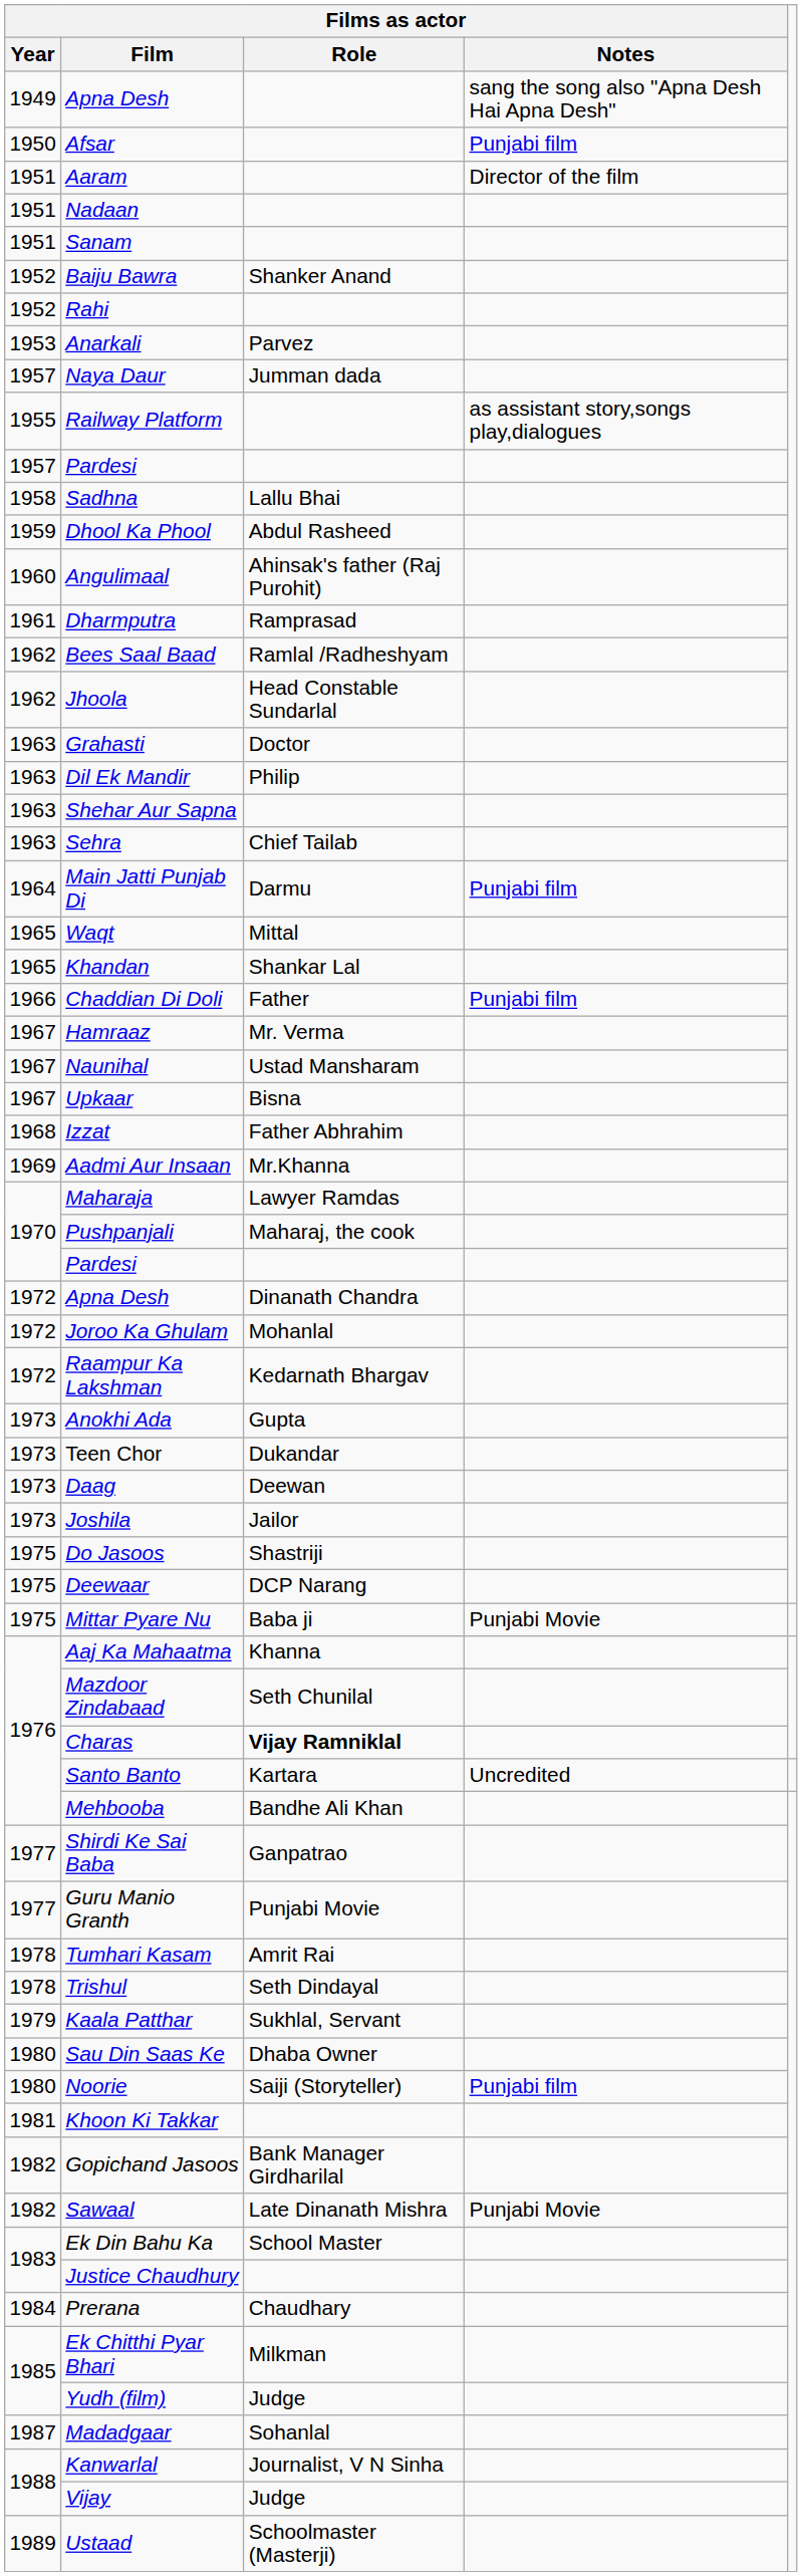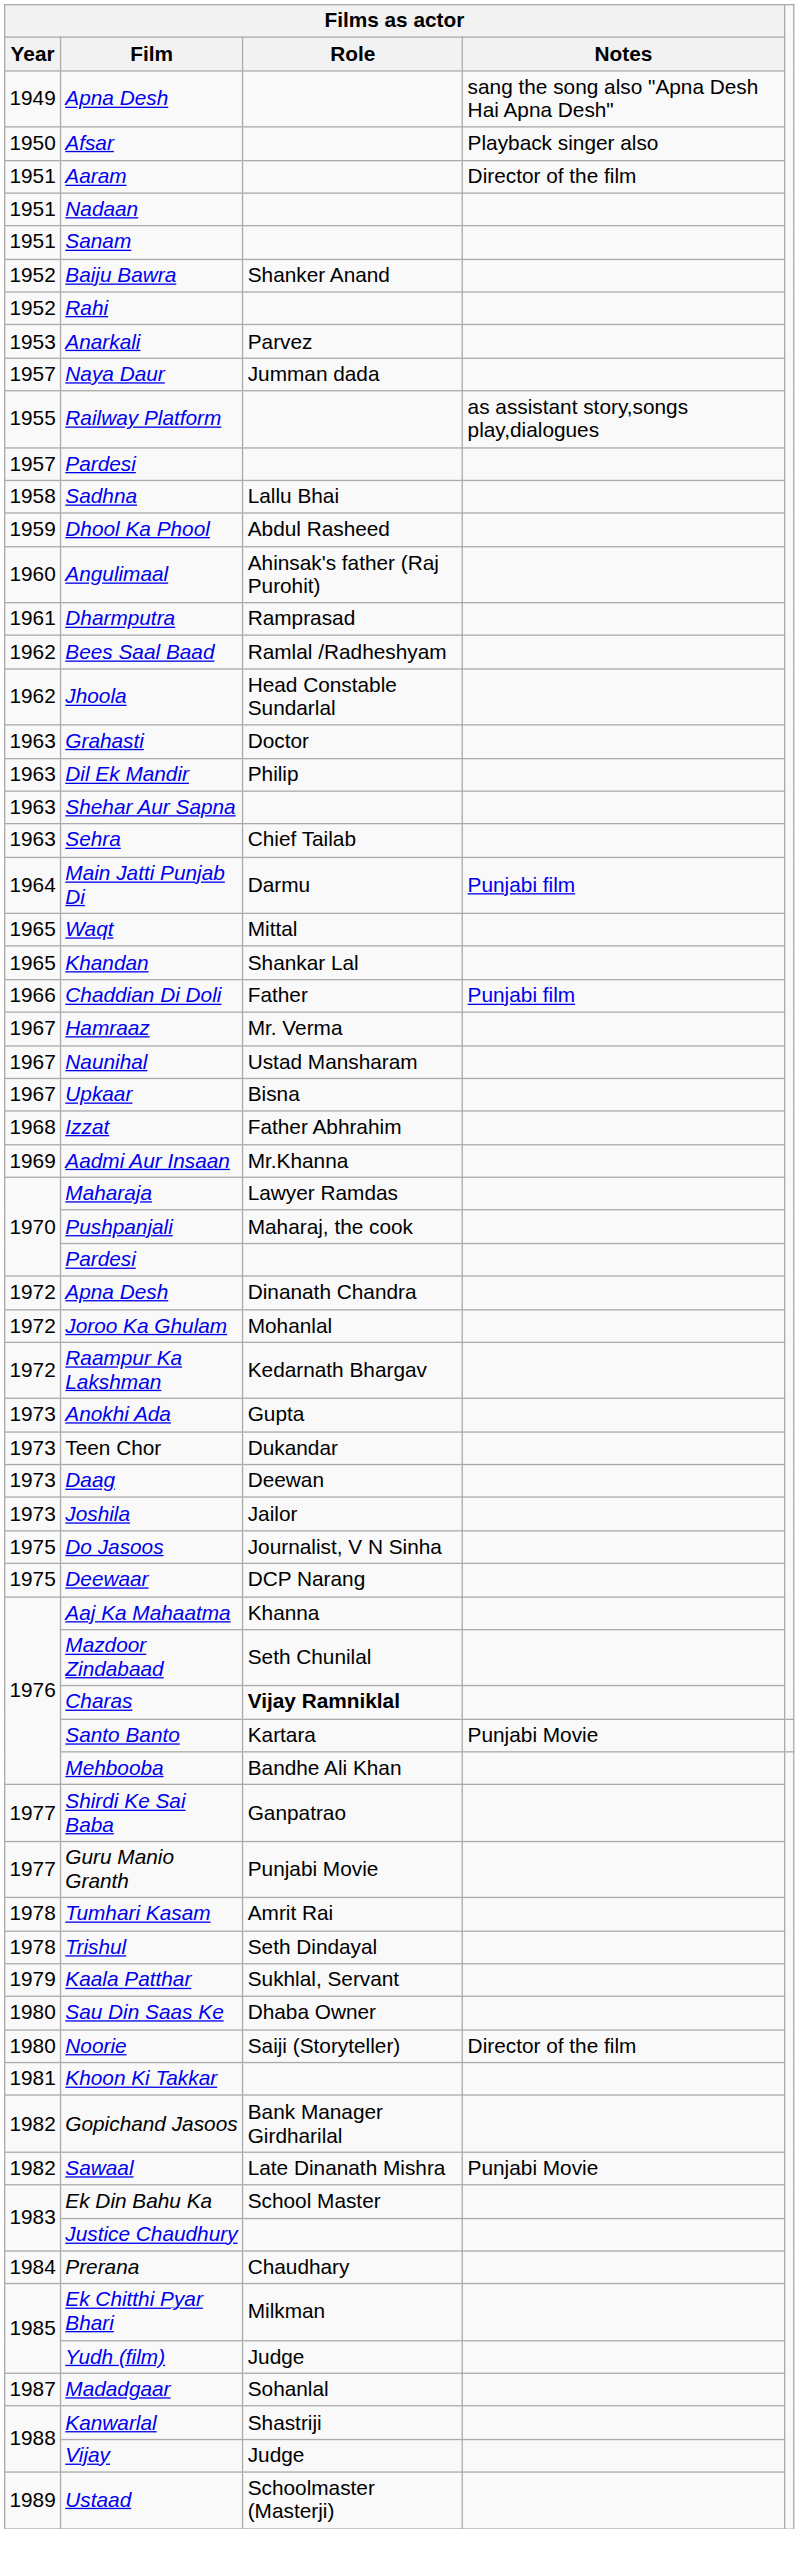 <table class="wikitable">
 <tr>
 <th colspan="4" scope="col"><strong>Films as actor</strong></th>
 </tr>
 <tr>
 <th>Year</th>
 <th>Film</th>
 <th>Role</th>
 <th>Notes</th>
 </tr>
 <tr>
 <td>1949</td>
 <td><em><a href='#'>Apna Desh</a></em></td>
 <td></td>
 <td>sang the song also "Apna Desh Hai Apna Desh"</td>
 </tr>
 <tr>
 <td>1950</td>
 <td><em><a href='#'>Afsar</a></em></td>
 <td></td>
-<td><a href='#'>Punjabi film</a></td>
+<td>Playback singer also</td>
 </tr>
 <tr>
 <td>1951</td>
 <td><em><a href='#'>Aaram</a></em></td>
 <td></td>
 <td>Director of the film</td>
 </tr>
 <tr>
 <td>1951</td>
 <td><em><a href='#'>Nadaan</a></em></td>
 <td></td>
 <td></td>
 </tr>
 <tr>
 <td>1951</td>
 <td><em><a href='#'>Sanam</a></em></td>
 <td></td>
 <td></td>
 </tr>
 <tr>
 <td>1952</td>
 <td><em><a href='#'>Baiju Bawra</a></em></td>
 <td>Shanker Anand</td>
 <td></td>
 </tr>
 <tr>
 <td>1952</td>
 <td><em><a href='#'>Rahi</a></em></td>
 <td></td>
 <td></td>
 </tr>
 <tr>
 <td>1953</td>
 <td><em><a href='#'>Anarkali</a></em></td>
 <td>Parvez</td>
 <td></td>
 </tr>
 <tr>
 <td>1957</td>
 <td><em><a href='#'>Naya Daur</a></em></td>
 <td>Jumman dada</td>
 <td></td>
 </tr>
 <tr>
 <td>1955</td>
 <td><em><a href='#'>Railway Platform</a></em></td>
 <td></td>
 <td>as assistant story,songs play,dialogues</td>
 </tr>
 <tr>
 <td>1957</td>
 <td><em><a href='#'>Pardesi</a></em></td>
 <td></td>
 <td></td>
 </tr>
 <tr>
 <td>1958</td>
 <td><em><a href='#'>Sadhna</a></em></td>
 <td>Lallu Bhai</td>
 <td></td>
 </tr>
 <tr>
 <td>1959</td>
 <td><em><a href='#'>Dhool Ka Phool</a></em></td>
 <td>Abdul Rasheed</td>
 <td></td>
 </tr>
 <tr>
 <td>1960</td>
 <td><em><a href='#'>Angulimaal</a></em></td>
 <td>Ahinsak's father (Raj Purohit)</td>
 <td></td>
 </tr>
 <tr>
 <td>1961</td>
 <td><em><a href='#'>Dharmputra</a></em></td>
 <td>Ramprasad</td>
 <td></td>
 </tr>
 <tr>
 <td>1962</td>
 <td><em><a href='#'>Bees Saal Baad</a></em></td>
 <td>Ramlal /Radheshyam</td>
 <td></td>
 </tr>
 <tr>
 <td>1962</td>
 <td><em><a href='#'>Jhoola</a></em></td>
 <td>Head Constable Sundarlal</td>
 <td></td>
 </tr>
 <tr>
 <td>1963</td>
 <td><em><a href='#'>Grahasti</a></em></td>
 <td>Doctor</td>
 <td></td>
 </tr>
 <tr>
 <td>1963</td>
 <td><em><a href='#'>Dil Ek Mandir</a></em></td>
 <td>Philip</td>
 <td></td>
 </tr>
 <tr>
 <td>1963</td>
 <td><em><a href='#'>Shehar Aur Sapna</a></em></td>
 <td></td>
 <td></td>
 </tr>
 <tr>
 <td>1963</td>
 <td><em><a href='#'>Sehra</a></em></td>
 <td>Chief Tailab</td>
 <td></td>
 </tr>
 <tr>
 <td>1964</td>
 <td><em><a href='#'>Main Jatti Punjab Di</a></em></td>
 <td>Darmu</td>
 <td><a href='#'>Punjabi film</a></td>
 </tr>
 <tr>
 <td>1965</td>
 <td><em><a href='#'>Waqt</a></em></td>
 <td>Mittal</td>
 <td></td>
 </tr>
 <tr>
 <td>1965</td>
 <td><em><a href='#'>Khandan</a></em></td>
 <td>Shankar Lal</td>
 <td></td>
 </tr>
 <tr>
 <td>1966</td>
 <td><em><a href='#'>Chaddian Di Doli</a></em></td>
 <td>Father</td>
 <td><a href='#'>Punjabi film</a></td>
 </tr>
 <tr>
 <td>1967</td>
 <td><em><a href='#'>Hamraaz</a></em></td>
 <td>Mr. Verma</td>
 <td></td>
 </tr>
 <tr>
 <td>1967</td>
 <td><em><a href='#'>Naunihal</a></em></td>
 <td>Ustad Mansharam</td>
 <td></td>
 </tr>
 <tr>
 <td>1967</td>
 <td><em><a href='#'>Upkaar</a></em></td>
 <td>Bisna</td>
 <td></td>
 </tr>
 <tr>
 <td>1968</td>
 <td><em><a href='#'>Izzat</a></em></td>
 <td>Father Abhrahim</td>
 <td></td>
 </tr>
 <tr>
 <td>1969</td>
 <td><em><a href='#'>Aadmi Aur Insaan</a></em></td>
 <td>Mr.Khanna</td>
 <td></td>
 </tr>
 <tr>
 <td Rowspan="3">1970</td>
 <td><em><a href='#'>Maharaja</a></em></td>
 <td>Lawyer Ramdas</td>
 <td></td>
 </tr>
 <tr>
 <td><em><a href='#'>Pushpanjali</a></em></td>
 <td>Maharaj, the cook</td>
 <td></td>
 </tr>
 <tr>
 <td><em><a href='#'>Pardesi</a></em></td>
 <td></td>
 <td></td>
 </tr>
 <tr>
 <td>1972</td>
 <td><em><a href='#'>Apna Desh</a></em></td>
 <td>Dinanath Chandra</td>
 <td></td>
 </tr>
 <tr>
 <td>1972</td>
 <td><em><a href='#'>Joroo Ka Ghulam</a></em></td>
 <td>Mohanlal</td>
 <td></td>
 </tr>
 <tr>
 <td>1972</td>
 <td><em><a href='#'>Raampur Ka Lakshman</a></em></td>
 <td>Kedarnath Bhargav</td>
 <td></td>
 </tr>
 <tr>
 <td>1973</td>
 <td><em><a href='#'>Anokhi Ada</a></em></td>
 <td>Gupta</td>
 <td></td>
 </tr>
 <tr>
 <td>1973</td>
 <td>Teen Chor</td>
 <td>Dukandar</td>
 <td></td>
 </tr>
 <tr>
 <td>1973</td>
 <td><em><a href='#'>Daag</a></em></td>
 <td>Deewan</td>
 <td></td>
 </tr>
 <tr>
 <td>1973</td>
 <td><em><a href='#'>Joshila</a></em></td>
 <td>Jailor</td>
 <td></td>
 </tr>
 <tr>
 <td>1975</td>
 <td><em><a href='#'>Do Jasoos</a></em></td>
-<td>Shastriji</td>
+<td>Journalist, V N Sinha</td>
 <td></td>
 </tr>
 <tr>
 <td>1975</td>
 <td><em><a href='#'>Deewaar</a></em></td>
 <td>DCP Narang</td>
-<td></td>
-</tr>
-<tr>
-<td>1975</td>
-<td><em><a href='#'>Mittar Pyare Nu</a></em></td>
-<td>Baba ji</td>
-<td>Punjabi Movie</td>
 <td></td>
 </tr>
 <tr>
 <td Rowspan="5">1976</td>
 <td><em><a href='#'>Aaj Ka Mahaatma</a></em></td>
 <td>Khanna</td>
 <td></td>
 </tr>
 <tr>
 <td><em><a href='#'>Mazdoor Zindabaad</a></em></td>
 <td>Seth Chunilal</td>
 <td></td>
 </tr>
 <tr>
 <td><em><a href='#'>Charas</a></em></td>
 <td><strong>Vijay Ramniklal</strong></td>
 <td></td>
 </tr>
 <tr>
 <td><em><a href='#'>Santo Banto</a></em></td>
 <td>Kartara</td>
-<td>Uncredited</td>
+<td>Punjabi Movie</td>
 <td></td>
 </tr>
 <tr>
 <td><em><a href='#'>Mehbooba</a></em></td>
 <td>Bandhe Ali Khan</td>
 <td></td>
 </tr>
 <tr>
 <td>1977</td>
 <td><em><a href='#'>Shirdi Ke Sai Baba</a></em></td>
 <td>Ganpatrao</td>
 <td></td>
 </tr>
 <tr>
 <td>1977</td>
 <td><em>Guru Manio Granth</em></td>
 <td>Punjabi Movie</td>
 <td></td>
 </tr>
 <tr>
 <td>1978</td>
 <td><em><a href='#'>Tumhari Kasam</a></em></td>
 <td>Amrit Rai</td>
 <td></td>
 </tr>
 <tr>
 <td>1978</td>
 <td><em><a href='#'>Trishul</a></em></td>
 <td>Seth Dindayal</td>
 <td></td>
 </tr>
 <tr>
 <td>1979</td>
 <td><em><a href='#'>Kaala Patthar</a></em></td>
 <td>Sukhlal, Servant</td>
 <td></td>
 </tr>
 <tr>
 <td>1980</td>
 <td><em><a href='#'>Sau Din Saas Ke</a></em></td>
 <td>Dhaba Owner</td>
 <td></td>
 </tr>
 <tr>
 <td>1980</td>
 <td><em><a href='#'>Noorie</a></em></td>
 <td>Saiji (Storyteller)</td>
-<td><a href='#'>Punjabi film</a></td>
+<td>Director of the film</td>
 </tr>
 <tr>
 <td>1981</td>
 <td><em><a href='#'>Khoon Ki Takkar</a></em></td>
 <td></td>
 <td></td>
 </tr>
 <tr>
 <td>1982</td>
 <td><em>Gopichand Jasoos</em></td>
 <td>Bank Manager Girdharilal</td>
 <td></td>
 </tr>
 <tr>
 <td>1982</td>
 <td><em><a href='#'>Sawaal</a></em></td>
 <td>Late Dinanath Mishra</td>
 <td>Punjabi Movie</td>
 </tr>
 <tr>
 <td Rowspan="2">1983</td>
 <td><em>Ek Din Bahu Ka</em></td>
 <td>School Master</td>
 <td></td>
 </tr>
 <tr>
 <td><em><a href='#'>Justice Chaudhury</a></em></td>
 <td></td>
 <td></td>
 </tr>
 <tr>
 <td>1984</td>
 <td><em>Prerana</em></td>
 <td>Chaudhary</td>
 <td></td>
 </tr>
 <tr>
 <td Rowspan="2">1985</td>
 <td><em><a href='#'>Ek Chitthi Pyar Bhari</a></em></td>
 <td>Milkman</td>
 <td></td>
 </tr>
 <tr>
 <td><em><a href='#'>Yudh (film)</a></em></td>
 <td>Judge</td>
 <td></td>
 </tr>
 <tr>
 <td>1987</td>
 <td><em><a href='#'>Madadgaar</a></em></td>
 <td>Sohanlal</td>
 <td></td>
 </tr>
 <tr>
 <td Rowspan="2">1988</td>
 <td><em><a href='#'>Kanwarlal</a></em></td>
-<td>Journalist, V N Sinha</td>
+<td>Shastriji</td>
 <td></td>
 </tr>
 <tr>
 <td><em><a href='#'>Vijay</a></em></td>
 <td>Judge</td>
 <td></td>
 </tr>
 <tr>
 <td>1989</td>
 <td><em><a href='#'>Ustaad</a></em></td>
 <td>Schoolmaster  (Masterji)</td>
 <td></td>
 </tr>
 <tr>
 </tr>
 </table>
